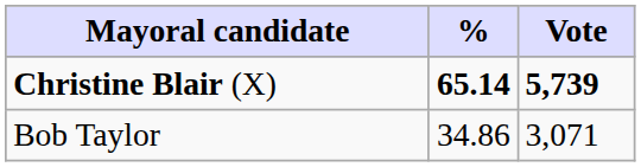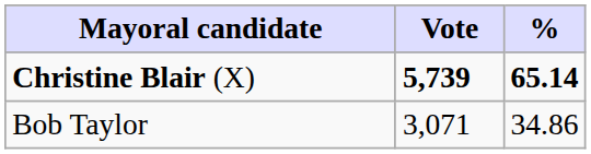 <table class="wikitable">
 <tr>
 <th style="background:#ddf; width:200px;">Mayoral candidate</th>
+<th style="background:#ddf; width:50px;">Vote</th>
 <th style="background:#ddf; width:30px;">%</th>
-<th style="background:#ddf; width:50px;">Vote</th>
 </tr>
 <tr>
 <td><strong>Christine Blair</strong> (X)</td>
+<td><strong>5,739</strong></td>
 <td><strong>65.14</strong></td>
-<td><strong>5,739</strong></td>
 </tr>
 <tr>
 <td>Bob Taylor</td>
+<td>3,071</td>
 <td>34.86</td>
-<td>3,071</td>
 </tr>
 </table>
